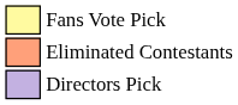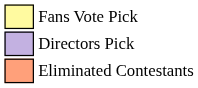 <table class="toccolours" style="white-space: nowrap; font-size: 85%">
 <tr>
 <td style="background:#FFFAA0; border: 1px solid black">      </td>
 <td>Fans Vote Pick</td>
 </tr>
 <tr>
+<td style="background:#C3B1E1; border: 1px solid black">      </td>
+<td>Directors Pick</td>
+</tr>
+<tr>
 <td style="background:lightsalmon;border: 1px solid black;">      </td>
 <td>Eliminated Contestants</td>
 </tr>
-<tr>
-<td style="background:#C3B1E1; border: 1px solid black">      </td>
-<td>Directors Pick</td>
-</tr>
 </table>
